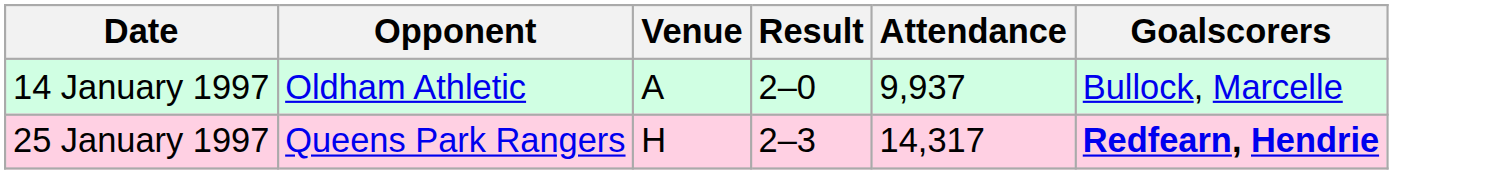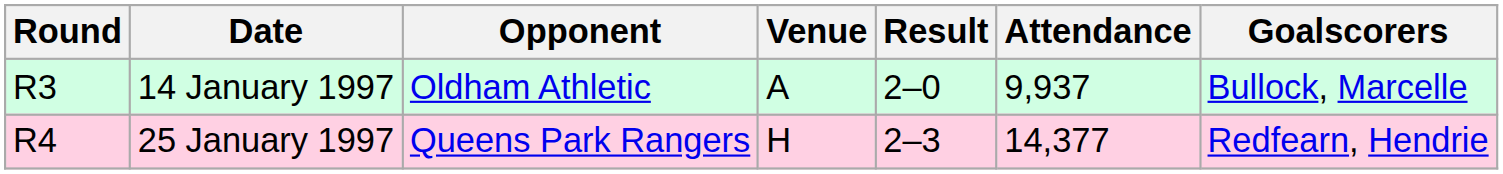 <table class="wikitable">
 <tr>
+<th>Round</th>
 <th>Date</th>
 <th>Opponent</th>
 <th>Venue</th>
 <th>Result</th>
 <th>Attendance</th>
 <th>Goalscorers</th>
 </tr>
 <tr style="background-color: #d0ffe3;">
+<td>R3</td>
 <td>14 January 1997</td>
 <td><a href='#'>Oldham Athletic</a></td>
 <td>A</td>
 <td>2–0</td>
 <td>9,937</td>
 <td><a href='#'>Bullock</a>, <a href='#'>Marcelle</a></td>
 </tr>
 <tr style="background-color: #ffd0e3;">
+<td>R4</td>
 <td>25 January 1997</td>
 <td><a href='#'>Queens Park Rangers</a></td>
 <td>H</td>
 <td>2–3</td>
-<td>14,317</td>
-<td><strong><a href='#'>Redfearn</a>, <a href='#'>Hendrie</a></strong></td>
+<td>14,377</td>
+<td><a href='#'>Redfearn</a>, <a href='#'>Hendrie</a></td>
 </tr>
 </table>
